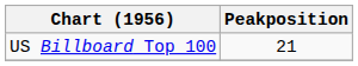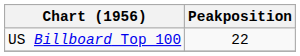 <table class="wikitable">
 <tr>
 <th>Chart (1956)</th>
 <th>Peakposition</th>
 </tr>
 <tr>
 <td>US <a href='#'><em>Billboard</em> Top 100</a></td>
-<td style="text-align:center;">21</td>
+<td style="text-align:center;">22</td>
 </tr>
 <tr>
 </tr>
 </table>
